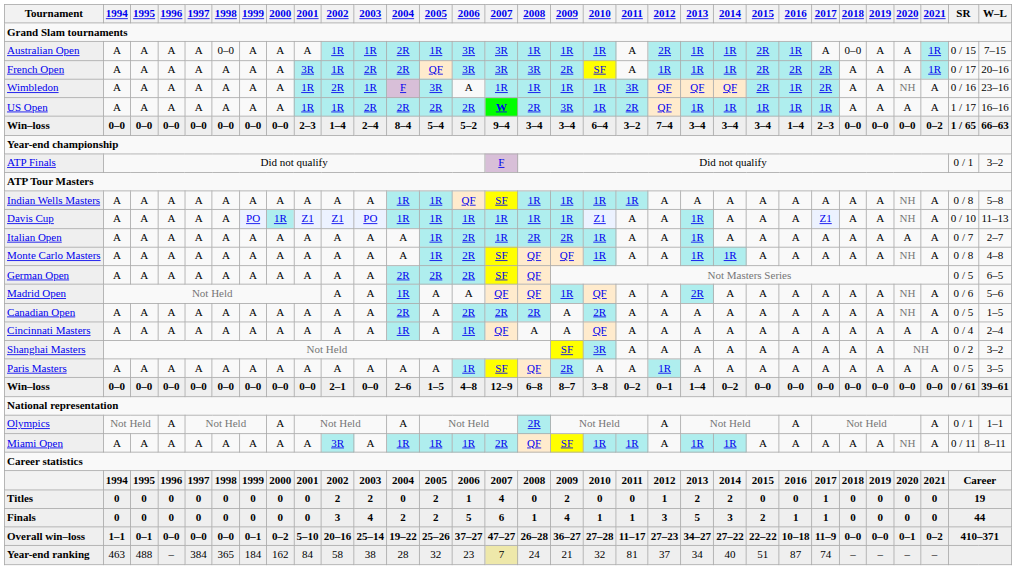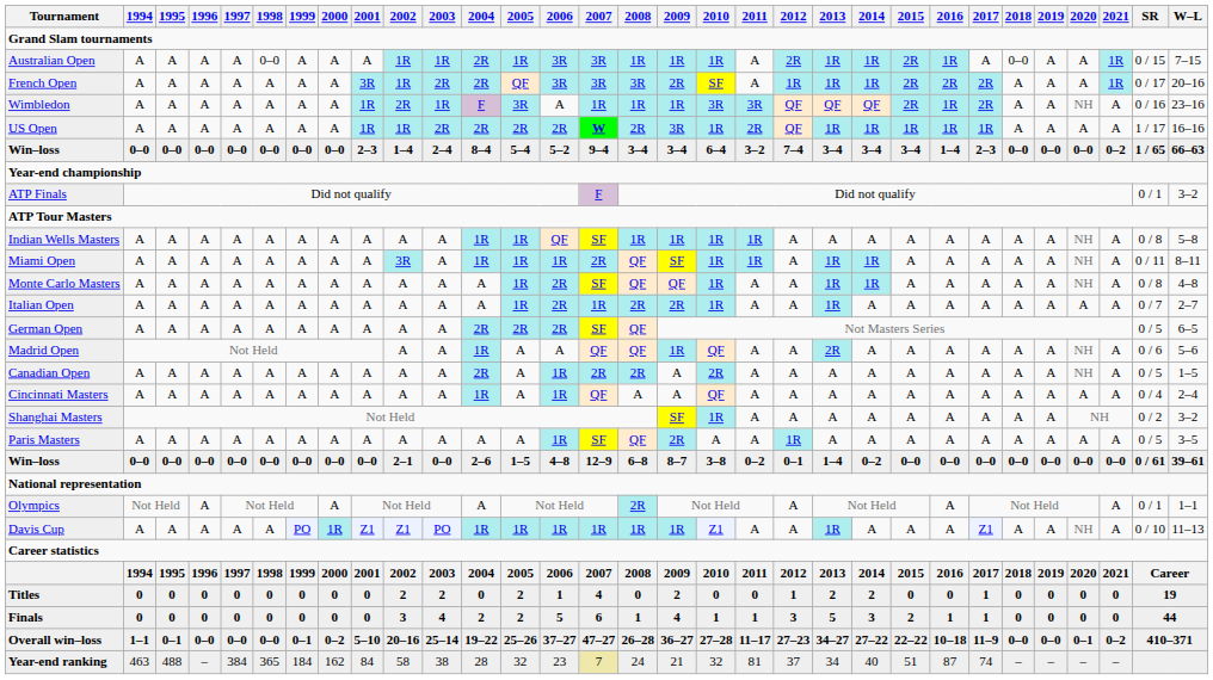 <table class="wikitable nowrap" style=text-align:center;font-size:82%>
 <tr>
 <th>Tournament</th>
 <th><a href='#'>1994</a></th>
 <th><a href='#'>1995</a></th>
 <th><a href='#'>1996</a></th>
 <th><a href='#'>1997</a></th>
 <th><a href='#'>1998</a></th>
 <th><a href='#'>1999</a></th>
 <th><a href='#'>2000</a></th>
 <th><a href='#'>2001</a></th>
 <th><a href='#'>2002</a></th>
 <th><a href='#'>2003</a></th>
 <th><a href='#'>2004</a></th>
 <th><a href='#'>2005</a></th>
 <th><a href='#'>2006</a></th>
 <th><a href='#'>2007</a></th>
 <th><a href='#'>2008</a></th>
 <th><a href='#'>2009</a></th>
 <th><a href='#'>2010</a></th>
 <th><a href='#'>2011</a></th>
 <th><a href='#'>2012</a></th>
 <th><a href='#'>2013</a></th>
 <th><a href='#'>2014</a></th>
 <th><a href='#'>2015</a></th>
 <th><a href='#'>2016</a></th>
 <th><a href='#'>2017</a></th>
 <th><a href='#'>2018</a></th>
 <th><a href='#'>2019</a></th>
 <th><a href='#'>2020</a></th>
 <th><a href='#'>2021</a></th>
 <th>SR</th>
 <th>W–L</th>
 </tr>
 <tr>
 <td colspan=31 align=left><strong>Grand Slam tournaments</strong></td>
 </tr>
 <tr>
 <td bgcolor=efefef align=left><a href='#'>Australian Open</a></td>
 <td>A</td>
 <td>A</td>
 <td>A</td>
 <td>A</td>
 <td>0–0</td>
 <td>A</td>
 <td>A</td>
 <td>A</td>
 <td bgcolor=afeeee><a href='#'>1R</a></td>
 <td bgcolor=afeeee><a href='#'>1R</a></td>
 <td bgcolor=afeeee><a href='#'>2R</a></td>
 <td bgcolor=afeeee><a href='#'>1R</a></td>
 <td bgcolor=afeeee><a href='#'>3R</a></td>
 <td bgcolor=afeeee><a href='#'>3R</a></td>
 <td bgcolor=afeeee><a href='#'>1R</a></td>
 <td bgcolor=afeeee><a href='#'>1R</a></td>
 <td bgcolor=afeeee><a href='#'>1R</a></td>
 <td>A</td>
 <td bgcolor=afeeee><a href='#'>2R</a></td>
 <td bgcolor=afeeee><a href='#'>1R</a></td>
 <td bgcolor=afeeee><a href='#'>1R</a></td>
 <td bgcolor=afeeee><a href='#'>2R</a></td>
 <td bgcolor=afeeee><a href='#'>1R</a></td>
 <td>A</td>
 <td>0–0</td>
 <td>A</td>
 <td>A</td>
 <td bgcolor=afeeee><a href='#'>1R</a></td>
 <td>0 / 15</td>
 <td>7–15</td>
 </tr>
 <tr>
 <td bgcolor=efefef align=left><a href='#'>French Open</a></td>
 <td>A</td>
 <td>A</td>
 <td>A</td>
 <td>A</td>
 <td>A</td>
 <td>A</td>
 <td>A</td>
 <td bgcolor=afeeee><a href='#'>3R</a></td>
 <td bgcolor=afeeee><a href='#'>1R</a></td>
 <td bgcolor=afeeee><a href='#'>2R</a></td>
 <td bgcolor=afeeee><a href='#'>2R</a></td>
 <td bgcolor=ffebcd><a href='#'>QF</a></td>
 <td bgcolor=afeeee><a href='#'>3R</a></td>
 <td bgcolor=afeeee><a href='#'>3R</a></td>
 <td bgcolor=afeeee><a href='#'>3R</a></td>
 <td bgcolor=afeeee><a href='#'>2R</a></td>
 <td bgcolor=yellow><a href='#'>SF</a></td>
 <td>A</td>
 <td bgcolor=afeeee><a href='#'>1R</a></td>
 <td bgcolor=afeeee><a href='#'>1R</a></td>
 <td bgcolor=afeeee><a href='#'>1R</a></td>
 <td bgcolor=afeeee><a href='#'>2R</a></td>
 <td bgcolor=afeeee><a href='#'>2R</a></td>
 <td bgcolor=afeeee><a href='#'>2R</a></td>
 <td>A</td>
 <td>A</td>
 <td>A</td>
 <td bgcolor=afeeee><a href='#'>1R</a></td>
 <td>0 / 17</td>
 <td>20–16</td>
 </tr>
 <tr>
 <td bgcolor=efefef align=left><a href='#'>Wimbledon</a></td>
 <td>A</td>
 <td>A</td>
 <td>A</td>
 <td>A</td>
 <td>A</td>
 <td>A</td>
 <td>A</td>
 <td bgcolor=afeeee><a href='#'>1R</a></td>
 <td bgcolor=afeeee><a href='#'>2R</a></td>
 <td bgcolor=afeeee><a href='#'>1R</a></td>
 <td bgcolor=thistle><a href='#'>F</a></td>
 <td bgcolor=afeeee><a href='#'>3R</a></td>
 <td>A</td>
 <td bgcolor=afeeee><a href='#'>1R</a></td>
 <td bgcolor=afeeee><a href='#'>1R</a></td>
 <td bgcolor=afeeee><a href='#'>1R</a></td>
-<td bgcolor=afeeee><a href='#'>1R</a></td>
+<td bgcolor=afeeee><a href='#'>3R</a></td>
 <td bgcolor=afeeee><a href='#'>3R</a></td>
 <td bgcolor=ffebcd><a href='#'>QF</a></td>
 <td bgcolor=ffebcd><a href='#'>QF</a></td>
 <td bgcolor=ffebcd><a href='#'>QF</a></td>
 <td bgcolor=afeeee><a href='#'>2R</a></td>
 <td bgcolor=afeeee><a href='#'>1R</a></td>
 <td bgcolor=afeeee><a href='#'>2R</a></td>
 <td>A</td>
 <td>A</td>
 <td style=color:#767676>NH</td>
 <td>A</td>
 <td>0 / 16</td>
 <td>23–16</td>
 </tr>
 <tr>
 <td bgcolor=efefef align=left><a href='#'>US Open</a></td>
 <td>A</td>
 <td>A</td>
 <td>A</td>
 <td>A</td>
 <td>A</td>
 <td>A</td>
 <td>A</td>
 <td bgcolor=afeeee><a href='#'>1R</a></td>
 <td bgcolor=afeeee><a href='#'>1R</a></td>
 <td bgcolor=afeeee><a href='#'>2R</a></td>
 <td bgcolor=afeeee><a href='#'>2R</a></td>
 <td bgcolor=afeeee><a href='#'>2R</a></td>
 <td bgcolor=afeeee><a href='#'>2R</a></td>
 <td bgcolor=lime><a href='#'><strong>W</strong></a></td>
 <td bgcolor=afeeee><a href='#'>2R</a></td>
 <td bgcolor=afeeee><a href='#'>3R</a></td>
 <td bgcolor=afeeee><a href='#'>1R</a></td>
 <td bgcolor=afeeee><a href='#'>2R</a></td>
 <td bgcolor=ffebcd><a href='#'>QF</a></td>
 <td bgcolor=afeeee><a href='#'>1R</a></td>
 <td bgcolor=afeeee><a href='#'>1R</a></td>
 <td bgcolor=afeeee><a href='#'>1R</a></td>
 <td bgcolor=afeeee><a href='#'>1R</a></td>
 <td bgcolor=afeeee><a href='#'>1R</a></td>
 <td>A</td>
 <td>A</td>
 <td>A</td>
 <td>A</td>
 <td>1 / 17</td>
 <td>16–16</td>
 </tr>
 <tr style=font-weight:bold;background:#efefef>
 <td style=text-align:left>Win–loss</td>
 <td>0–0</td>
 <td>0–0</td>
 <td>0–0</td>
 <td>0–0</td>
 <td>0–0</td>
 <td>0–0</td>
 <td>0–0</td>
 <td>2–3</td>
 <td>1–4</td>
 <td>2–4</td>
 <td>8–4</td>
 <td>5–4</td>
 <td>5–2</td>
 <td>9–4</td>
 <td>3–4</td>
 <td>3–4</td>
 <td>6–4</td>
 <td>3–2</td>
 <td>7–4</td>
 <td>3–4</td>
 <td>3–4</td>
 <td>3–4</td>
 <td>1–4</td>
 <td>2–3</td>
 <td>0–0</td>
 <td>0–0</td>
 <td>0–0</td>
 <td>0–2</td>
 <td>1 / 65</td>
 <td>66–63</td>
 </tr>
 <tr>
 <td colspan=31 align=left><strong>Year-end championship</strong></td>
 </tr>
 <tr>
 <td bgcolor=efefef align=left><a href='#'>ATP Finals</a></td>
 <td colspan=13>Did not qualify</td>
 <td bgcolor=thistle><a href='#'>F</a></td>
 <td colspan=14>Did not qualify</td>
 <td>0 / 1</td>
 <td>3–2</td>
 </tr>
 <tr>
 <td colspan=31 align=left><strong>ATP Tour Masters</strong></td>
 </tr>
 <tr>
 <td bgcolor=efefef align=left><a href='#'>Indian Wells Masters</a></td>
 <td>A</td>
 <td>A</td>
 <td>A</td>
 <td>A</td>
 <td>A</td>
 <td>A</td>
 <td>A</td>
 <td>A</td>
 <td>A</td>
 <td>A</td>
 <td bgcolor=afeeee><a href='#'>1R</a></td>
 <td bgcolor=afeeee><a href='#'>1R</a></td>
 <td bgcolor=ffebcd><a href='#'>QF</a></td>
 <td bgcolor=yellow><a href='#'>SF</a></td>
 <td bgcolor=afeeee><a href='#'>1R</a></td>
 <td bgcolor=afeeee><a href='#'>1R</a></td>
 <td bgcolor=afeeee><a href='#'>1R</a></td>
 <td bgcolor=afeeee><a href='#'>1R</a></td>
 <td>A</td>
 <td>A</td>
 <td>A</td>
 <td>A</td>
 <td>A</td>
 <td>A</td>
 <td>A</td>
 <td>A</td>
 <td style=color:#767676>NH</td>
 <td>A</td>
 <td>0 / 8</td>
 <td>5–8</td>
 </tr>
 <tr>
-<td bgcolor=efefef align=left><a href='#'>Davis Cup</a></td>
+<td bgcolor=efefef align=left><a href='#'>Miami Open</a></td>
 <td>A</td>
 <td>A</td>
 <td>A</td>
 <td>A</td>
 <td>A</td>
-<td bgcolor=ecf2ff><a href='#'>PO</a></td>
-<td bgcolor=afeeee><a href='#'>1R</a></td>
-<td bgcolor=ecf2ff><a href='#'>Z1</a></td>
-<td bgcolor=ecf2ff><a href='#'>Z1</a></td>
-<td bgcolor=ecf2ff><a href='#'>PO</a></td>
+<td>A</td>
+<td>A</td>
+<td>A</td>
+<td bgcolor=afeeee><a href='#'>3R</a></td>
+<td>A</td>
 <td bgcolor=afeeee><a href='#'>1R</a></td>
 <td bgcolor=afeeee><a href='#'>1R</a></td>
 <td bgcolor=afeeee><a href='#'>1R</a></td>
+<td bgcolor=afeeee><a href='#'>2R</a></td>
+<td bgcolor=ffebcd><a href='#'>QF</a></td>
+<td bgcolor=yellow><a href='#'>SF</a></td>
 <td bgcolor=afeeee><a href='#'>1R</a></td>
 <td bgcolor=afeeee><a href='#'>1R</a></td>
+<td>A</td>
 <td bgcolor=afeeee><a href='#'>1R</a></td>
-<td bgcolor=ecf2ff><a href='#'>Z1</a></td>
-<td>A</td>
-<td>A</td>
 <td bgcolor=afeeee><a href='#'>1R</a></td>
 <td>A</td>
 <td>A</td>
 <td>A</td>
-<td bgcolor=ecf2ff><a href='#'>Z1</a></td>
 <td>A</td>
 <td>A</td>
 <td style=color:#767676>NH</td>
 <td>A</td>
-<td>0 / 10</td>
-<td>11–13</td>
+<td>0 / 11</td>
+<td>8–11</td>
+</tr>
+<tr>
+<td bgcolor=efefef align=left><a href='#'>Monte Carlo Masters</a></td>
+<td>A</td>
+<td>A</td>
+<td>A</td>
+<td>A</td>
+<td>A</td>
+<td>A</td>
+<td>A</td>
+<td>A</td>
+<td>A</td>
+<td>A</td>
+<td>A</td>
+<td bgcolor=afeeee><a href='#'>1R</a></td>
+<td bgcolor=afeeee><a href='#'>2R</a></td>
+<td bgcolor=yellow><a href='#'>SF</a></td>
+<td bgcolor=ffebcd><a href='#'>QF</a></td>
+<td bgcolor=ffebcd><a href='#'>QF</a></td>
+<td bgcolor=afeeee><a href='#'>1R</a></td>
+<td>A</td>
+<td>A</td>
+<td bgcolor=afeeee><a href='#'>1R</a></td>
+<td bgcolor=afeeee><a href='#'>1R</a></td>
+<td>A</td>
+<td>A</td>
+<td>A</td>
+<td>A</td>
+<td>A</td>
+<td style=color:#767676>NH</td>
+<td>A</td>
+<td>0 / 8</td>
+<td>4–8</td>
 </tr>
 <tr>
 <td bgcolor=efefef align=left><a href='#'>Italian Open</a></td>
 <td>A</td>
 <td>A</td>
 <td>A</td>
 <td>A</td>
 <td>A</td>
 <td>A</td>
 <td>A</td>
 <td>A</td>
 <td>A</td>
 <td>A</td>
 <td>A</td>
 <td bgcolor=afeeee><a href='#'>1R</a></td>
 <td bgcolor=afeeee><a href='#'>2R</a></td>
 <td bgcolor=afeeee><a href='#'>1R</a></td>
 <td bgcolor=afeeee><a href='#'>2R</a></td>
 <td bgcolor=afeeee><a href='#'>2R</a></td>
 <td bgcolor=afeeee><a href='#'>1R</a></td>
 <td>A</td>
 <td>A</td>
 <td bgcolor=afeeee><a href='#'>1R</a></td>
 <td>A</td>
 <td>A</td>
 <td>A</td>
 <td>A</td>
 <td>A</td>
 <td>A</td>
 <td>A</td>
 <td>A</td>
 <td>0 / 7</td>
 <td>2–7</td>
-</tr>
-<tr>
-<td bgcolor=efefef align=left><a href='#'>Monte Carlo Masters</a></td>
-<td>A</td>
-<td>A</td>
-<td>A</td>
-<td>A</td>
-<td>A</td>
-<td>A</td>
-<td>A</td>
-<td>A</td>
-<td>A</td>
-<td>A</td>
-<td>A</td>
-<td bgcolor=afeeee><a href='#'>1R</a></td>
-<td bgcolor=afeeee><a href='#'>2R</a></td>
-<td bgcolor=yellow><a href='#'>SF</a></td>
-<td bgcolor=ffebcd><a href='#'>QF</a></td>
-<td bgcolor=ffebcd><a href='#'>QF</a></td>
-<td bgcolor=afeeee><a href='#'>1R</a></td>
-<td>A</td>
-<td>A</td>
-<td bgcolor=afeeee><a href='#'>1R</a></td>
-<td bgcolor=afeeee><a href='#'>1R</a></td>
-<td>A</td>
-<td>A</td>
-<td>A</td>
-<td>A</td>
-<td>A</td>
-<td style=color:#767676>NH</td>
-<td>A</td>
-<td>0 / 8</td>
-<td>4–8</td>
 </tr>
 <tr>
 <td bgcolor=efefef align=left><a href='#'>German Open</a></td>
 <td>A</td>
 <td>A</td>
 <td>A</td>
 <td>A</td>
 <td>A</td>
 <td>A</td>
 <td>A</td>
 <td>A</td>
 <td>A</td>
 <td>A</td>
 <td bgcolor=afeeee><a href='#'>2R</a></td>
 <td bgcolor=afeeee><a href='#'>2R</a></td>
 <td bgcolor=afeeee><a href='#'>2R</a></td>
 <td bgcolor=yellow><a href='#'>SF</a></td>
 <td bgcolor=ffebcd><a href='#'>QF</a></td>
 <td colspan=13 style=color:#767676>Not Masters Series</td>
 <td>0 / 5</td>
 <td>6–5</td>
 </tr>
 <tr>
 <td bgcolor=efefef align=left><a href='#'>Madrid Open</a></td>
 <td colspan=8 style=color:#767676>Not Held</td>
 <td>A</td>
 <td>A</td>
 <td bgcolor=afeeee><a href='#'>1R</a></td>
 <td>A</td>
 <td>A</td>
 <td bgcolor=ffebcd><a href='#'>QF</a></td>
 <td bgcolor=ffebcd><a href='#'>QF</a></td>
 <td bgcolor=afeeee><a href='#'>1R</a></td>
 <td bgcolor=ffebcd><a href='#'>QF</a></td>
 <td>A</td>
 <td>A</td>
 <td bgcolor=afeeee><a href='#'>2R</a></td>
 <td>A</td>
 <td>A</td>
 <td>A</td>
 <td>A</td>
 <td>A</td>
 <td>A</td>
 <td style=color:#767676>NH</td>
 <td>A</td>
 <td>0 / 6</td>
 <td>5–6</td>
 </tr>
 <tr>
 <td bgcolor=efefef align=left><a href='#'>Canadian Open</a></td>
 <td>A</td>
 <td>A</td>
 <td>A</td>
 <td>A</td>
 <td>A</td>
 <td>A</td>
 <td>A</td>
 <td>A</td>
 <td>A</td>
 <td>A</td>
 <td bgcolor=afeeee><a href='#'>2R</a></td>
 <td>A</td>
-<td bgcolor=afeeee><a href='#'>2R</a></td>
+<td bgcolor=afeeee><a href='#'>1R</a></td>
 <td bgcolor=afeeee><a href='#'>2R</a></td>
 <td bgcolor=afeeee><a href='#'>2R</a></td>
 <td>A</td>
 <td bgcolor=afeeee><a href='#'>2R</a></td>
 <td>A</td>
 <td>A</td>
 <td>A</td>
 <td>A</td>
 <td>A</td>
 <td>A</td>
 <td>A</td>
 <td>A</td>
 <td>A</td>
 <td style=color:#767676>NH</td>
 <td>A</td>
 <td>0 / 5</td>
 <td>1–5</td>
 </tr>
 <tr>
 <td bgcolor=efefef align=left><a href='#'>Cincinnati Masters</a></td>
 <td>A</td>
 <td>A</td>
 <td>A</td>
 <td>A</td>
 <td>A</td>
 <td>A</td>
 <td>A</td>
 <td>A</td>
 <td>A</td>
 <td>A</td>
 <td bgcolor=afeeee><a href='#'>1R</a></td>
 <td>A</td>
 <td bgcolor=afeeee><a href='#'>1R</a></td>
 <td bgcolor=ffebcd><a href='#'>QF</a></td>
 <td>A</td>
 <td>A</td>
 <td bgcolor=ffebcd><a href='#'>QF</a></td>
 <td>A</td>
 <td>A</td>
 <td>A</td>
 <td>A</td>
 <td>A</td>
 <td>A</td>
 <td>A</td>
 <td>A</td>
 <td>A</td>
 <td>A</td>
 <td>A</td>
 <td>0 / 4</td>
 <td>2–4</td>
 </tr>
 <tr>
 <td bgcolor=efefef align=left><a href='#'>Shanghai Masters</a></td>
 <td colspan=15 style=color:#767676>Not Held</td>
 <td bgcolor=yellow><a href='#'>SF</a></td>
-<td bgcolor=afeeee><a href='#'>3R</a></td>
+<td bgcolor=afeeee><a href='#'>1R</a></td>
 <td>A</td>
 <td>A</td>
 <td>A</td>
 <td>A</td>
 <td>A</td>
 <td>A</td>
 <td>A</td>
 <td>A</td>
 <td>A</td>
 <td colspan=2 style=color:#767676>NH</td>
 <td>0 / 2</td>
 <td>3–2</td>
 </tr>
 <tr>
 <td bgcolor=efefef align=left><a href='#'>Paris Masters</a></td>
 <td>A</td>
 <td>A</td>
 <td>A</td>
 <td>A</td>
 <td>A</td>
 <td>A</td>
 <td>A</td>
 <td>A</td>
 <td>A</td>
 <td>A</td>
 <td>A</td>
 <td>A</td>
 <td bgcolor=afeeee><a href='#'>1R</a></td>
 <td bgcolor=yellow><a href='#'>SF</a></td>
 <td bgcolor=ffebcd><a href='#'>QF</a></td>
 <td bgcolor=afeeee><a href='#'>2R</a></td>
 <td>A</td>
 <td>A</td>
 <td bgcolor=afeeee><a href='#'>1R</a></td>
 <td>A</td>
 <td>A</td>
 <td>A</td>
 <td>A</td>
 <td>A</td>
 <td>A</td>
 <td>A</td>
 <td>A</td>
 <td>A</td>
 <td>0 / 5</td>
 <td>3–5</td>
 </tr>
 <tr style=font-weight:bold;background:#efefef>
 <td style=text-align:left>Win–loss</td>
 <td>0–0</td>
 <td>0–0</td>
 <td>0–0</td>
 <td>0–0</td>
 <td>0–0</td>
 <td>0–0</td>
 <td>0–0</td>
 <td>0–0</td>
 <td>2–1</td>
 <td>0–0</td>
 <td>2–6</td>
 <td>1–5</td>
 <td>4–8</td>
 <td>12–9</td>
 <td>6–8</td>
 <td>8–7</td>
 <td>3–8</td>
 <td>0–2</td>
 <td>0–1</td>
 <td>1–4</td>
 <td>0–2</td>
 <td>0–0</td>
 <td>0–0</td>
 <td>0–0</td>
 <td>0–0</td>
 <td>0–0</td>
 <td>0–0</td>
 <td>0–0</td>
 <td>0 / 61</td>
 <td>39–61</td>
 </tr>
 <tr>
 <td colspan=31 align=left><strong>National representation</strong></td>
 </tr>
 <tr>
 <td bgcolor=efefef align=left><a href='#'>Olympics</a></td>
 <td colspan=2 style=color:#767676>Not Held</td>
 <td>A</td>
 <td colspan=3 style=color:#767676>Not Held</td>
 <td>A</td>
 <td colspan=3 style=color:#767676>Not Held</td>
 <td>A</td>
 <td colspan=3 style=color:#767676>Not Held</td>
 <td bgcolor=afeeee><a href='#'>2R</a></td>
 <td colspan=3 style=color:#767676>Not Held</td>
 <td>A</td>
 <td colspan=3 style=color:#767676>Not Held</td>
 <td>A</td>
 <td colspan=4 style=color:#767676>Not Held</td>
 <td>A</td>
 <td>0 / 1</td>
 <td>1–1</td>
 </tr>
 <tr>
-<td bgcolor=efefef align=left><a href='#'>Miami Open</a></td>
+<td bgcolor=efefef align=left><a href='#'>Davis Cup</a></td>
 <td>A</td>
 <td>A</td>
 <td>A</td>
 <td>A</td>
 <td>A</td>
-<td>A</td>
-<td>A</td>
-<td>A</td>
-<td bgcolor=afeeee><a href='#'>3R</a></td>
-<td>A</td>
+<td bgcolor=ecf2ff><a href='#'>PO</a></td>
+<td bgcolor=afeeee><a href='#'>1R</a></td>
+<td bgcolor=ecf2ff><a href='#'>Z1</a></td>
+<td bgcolor=ecf2ff><a href='#'>Z1</a></td>
+<td bgcolor=ecf2ff><a href='#'>PO</a></td>
 <td bgcolor=afeeee><a href='#'>1R</a></td>
 <td bgcolor=afeeee><a href='#'>1R</a></td>
 <td bgcolor=afeeee><a href='#'>1R</a></td>
-<td bgcolor=afeeee><a href='#'>2R</a></td>
-<td bgcolor=ffebcd><a href='#'>QF</a></td>
-<td bgcolor=yellow><a href='#'>SF</a></td>
 <td bgcolor=afeeee><a href='#'>1R</a></td>
 <td bgcolor=afeeee><a href='#'>1R</a></td>
+<td bgcolor=afeeee><a href='#'>1R</a></td>
+<td bgcolor=ecf2ff><a href='#'>Z1</a></td>
 <td>A</td>
-<td bgcolor=afeeee><a href='#'>1R</a></td>
+<td>A</td>
 <td bgcolor=afeeee><a href='#'>1R</a></td>
 <td>A</td>
 <td>A</td>
 <td>A</td>
+<td bgcolor=ecf2ff><a href='#'>Z1</a></td>
 <td>A</td>
 <td>A</td>
 <td style=color:#767676>NH</td>
 <td>A</td>
-<td>0 / 11</td>
-<td>8–11</td>
+<td>0 / 10</td>
+<td>11–13</td>
 </tr>
 <tr>
 <td colspan=31 align=left><strong>Career statistics</strong></td>
 </tr>
 <tr>
 <th></th>
 <th>1994</th>
 <th>1995</th>
 <th>1996</th>
 <th>1997</th>
 <th>1998</th>
 <th>1999</th>
 <th>2000</th>
 <th>2001</th>
 <th>2002</th>
 <th>2003</th>
 <th>2004</th>
 <th>2005</th>
 <th>2006</th>
 <th>2007</th>
 <th>2008</th>
 <th>2009</th>
 <th>2010</th>
 <th>2011</th>
 <th>2012</th>
 <th>2013</th>
 <th>2014</th>
 <th>2015</th>
 <th>2016</th>
 <th>2017</th>
 <th>2018</th>
 <th>2019</th>
 <th>2020</th>
 <th>2021</th>
 <th colspan=2>Career</th>
 </tr>
 <tr style=font-weight:bold;background:#efefef>
 <td style=text-align:left>Titles</td>
 <td>0</td>
 <td>0</td>
 <td>0</td>
 <td>0</td>
 <td>0</td>
 <td>0</td>
 <td>0</td>
 <td>0</td>
 <td>2</td>
 <td>2</td>
 <td>0</td>
 <td>2</td>
 <td>1</td>
 <td>4</td>
 <td>0</td>
 <td>2</td>
 <td>0</td>
 <td>0</td>
 <td>1</td>
 <td>2</td>
 <td>2</td>
 <td>0</td>
 <td>0</td>
 <td>1</td>
 <td>0</td>
 <td>0</td>
 <td>0</td>
 <td>0</td>
 <td colspan=2>19</td>
 </tr>
 <tr style=font-weight:bold;background:#efefef>
 <td style=text-align:left>Finals</td>
 <td>0</td>
 <td>0</td>
 <td>0</td>
 <td>0</td>
 <td>0</td>
 <td>0</td>
 <td>0</td>
 <td>0</td>
 <td>3</td>
 <td>4</td>
 <td>2</td>
 <td>2</td>
 <td>5</td>
 <td>6</td>
 <td>1</td>
 <td>4</td>
 <td>1</td>
 <td>1</td>
 <td>3</td>
 <td>5</td>
 <td>3</td>
 <td>2</td>
 <td>1</td>
 <td>1</td>
 <td>0</td>
 <td>0</td>
 <td>0</td>
 <td>0</td>
 <td colspan=2>44</td>
 </tr>
 <tr style=font-weight:bold;background:#efefef>
 <td style=text-align:left>Overall win–loss</td>
 <td>1–1</td>
 <td>0–1</td>
 <td>0–0</td>
 <td>0–0</td>
 <td>0–0</td>
 <td>0–1</td>
 <td>0–2</td>
 <td>5–10</td>
 <td>20–16</td>
 <td>25–14</td>
 <td>19–22</td>
 <td>25–26</td>
 <td>37–27</td>
 <td>47–27</td>
 <td>26–28</td>
 <td>36–27</td>
 <td>27–28</td>
 <td>11–17</td>
 <td>27–23</td>
 <td>34–27</td>
 <td>27–22</td>
 <td>22–22</td>
 <td>10–18</td>
 <td>11–9</td>
 <td>0–0</td>
 <td>0–0</td>
 <td>0–1</td>
 <td>0–2</td>
 <td colspan=2>410–371</td>
 </tr>
 <tr bgcolor=efefef>
 <td align=left><strong>Year-end ranking</strong></td>
 <td>463</td>
 <td>488</td>
 <td>–</td>
 <td>384</td>
 <td>365</td>
 <td>184</td>
 <td>162</td>
 <td>84</td>
 <td>58</td>
 <td>38</td>
 <td>28</td>
 <td>32</td>
 <td>23</td>
 <td bgcolor=eee8aa>7</td>
 <td>24</td>
 <td>21</td>
 <td>32</td>
 <td>81</td>
 <td>37</td>
 <td>34</td>
 <td>40</td>
 <td>51</td>
 <td>87</td>
 <td>74</td>
 <td>–</td>
 <td>–</td>
 <td>–</td>
 <td>–</td>
 <td colspan=2><strong></strong></td>
 </tr>
 </table>
